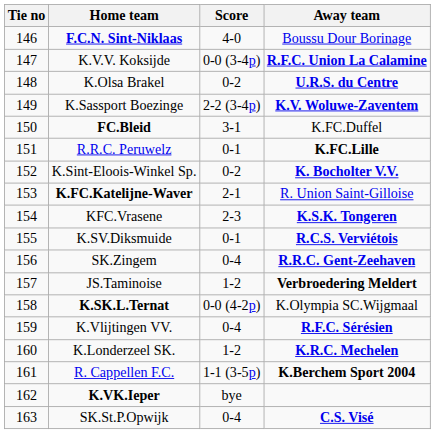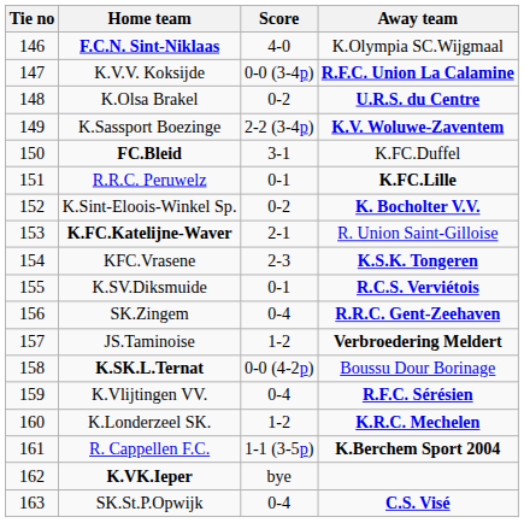 <table class="wikitable" style="text-align: center">
 <tr>
 <th>Tie no</th>
 <th>Home team</th>
 <th>Score</th>
 <th>Away team</th>
 </tr>
 <tr>
 <td>146</td>
 <td><strong><a href='#'>F.C.N. Sint-Niklaas</a></strong></td>
 <td>4-0</td>
-<td><a href='#'>Boussu Dour Borinage</a></td>
+<td>K.Olympia SC.Wijgmaal</td>
 </tr>
 <tr>
 <td>147</td>
 <td>K.V.V. Koksijde</td>
 <td>0-0 (3-4<a href='#'>p</a>)</td>
 <td><strong><a href='#'>R.F.C. Union La Calamine</a></strong></td>
 </tr>
 <tr>
 <td>148</td>
 <td>K.Olsa Brakel</td>
 <td>0-2</td>
 <td><strong><a href='#'>U.R.S. du Centre</a></strong></td>
 </tr>
 <tr>
 <td>149</td>
 <td>K.Sassport Boezinge</td>
 <td>2-2 (3-4<a href='#'>p</a>)</td>
 <td><strong><a href='#'>K.V. Woluwe-Zaventem</a></strong></td>
 </tr>
 <tr>
 <td>150</td>
 <td><strong>FC.Bleid</strong></td>
 <td>3-1</td>
 <td>K.FC.Duffel</td>
 </tr>
 <tr>
 <td>151</td>
 <td><a href='#'>R.R.C. Peruwelz</a></td>
 <td>0-1</td>
 <td><strong>K.FC.Lille</strong></td>
 </tr>
 <tr>
 <td>152</td>
 <td>K.Sint-Eloois-Winkel Sp.</td>
 <td>0-2</td>
 <td><strong><a href='#'>K. Bocholter V.V.</a></strong></td>
 </tr>
 <tr>
 <td>153</td>
 <td><strong>K.FC.Katelijne-Waver</strong></td>
 <td>2-1</td>
 <td><a href='#'>R. Union Saint-Gilloise</a></td>
 </tr>
 <tr>
 <td>154</td>
 <td>KFC.Vrasene</td>
 <td>2-3</td>
 <td><strong><a href='#'>K.S.K. Tongeren</a></strong></td>
 </tr>
 <tr>
 <td>155</td>
 <td>K.SV.Diksmuide</td>
 <td>0-1</td>
 <td><strong><a href='#'>R.C.S. Verviétois</a></strong></td>
 </tr>
 <tr>
 <td>156</td>
 <td>SK.Zingem</td>
 <td>0-4</td>
 <td><strong><a href='#'>R.R.C. Gent-Zeehaven</a></strong></td>
 </tr>
 <tr>
 <td>157</td>
 <td>JS.Taminoise</td>
 <td>1-2</td>
 <td><strong>Verbroedering Meldert</strong></td>
 </tr>
 <tr>
 <td>158</td>
 <td><strong>K.SK.L.Ternat</strong></td>
 <td>0-0 (4-2<a href='#'>p</a>)</td>
-<td>K.Olympia SC.Wijgmaal</td>
+<td><a href='#'>Boussu Dour Borinage</a></td>
 </tr>
 <tr>
 <td>159</td>
 <td>K.Vlijtingen VV.</td>
 <td>0-4</td>
 <td><strong><a href='#'>R.F.C. Sérésien</a></strong></td>
 </tr>
 <tr>
 <td>160</td>
 <td>K.Londerzeel SK.</td>
 <td>1-2</td>
 <td><strong><a href='#'>K.R.C. Mechelen</a></strong></td>
 </tr>
 <tr>
 <td>161</td>
 <td><a href='#'>R. Cappellen F.C.</a></td>
 <td>1-1 (3-5<a href='#'>p</a>)</td>
 <td><strong>K.Berchem Sport 2004</strong></td>
 </tr>
 <tr>
 <td>162</td>
 <td><strong>K.VK.Ieper</strong></td>
 <td>bye</td>
 <td></td>
 </tr>
 <tr>
 <td>163</td>
 <td>SK.St.P.Opwijk</td>
 <td>0-4</td>
 <td><strong><a href='#'>C.S. Visé</a></strong></td>
 </tr>
 </table>
